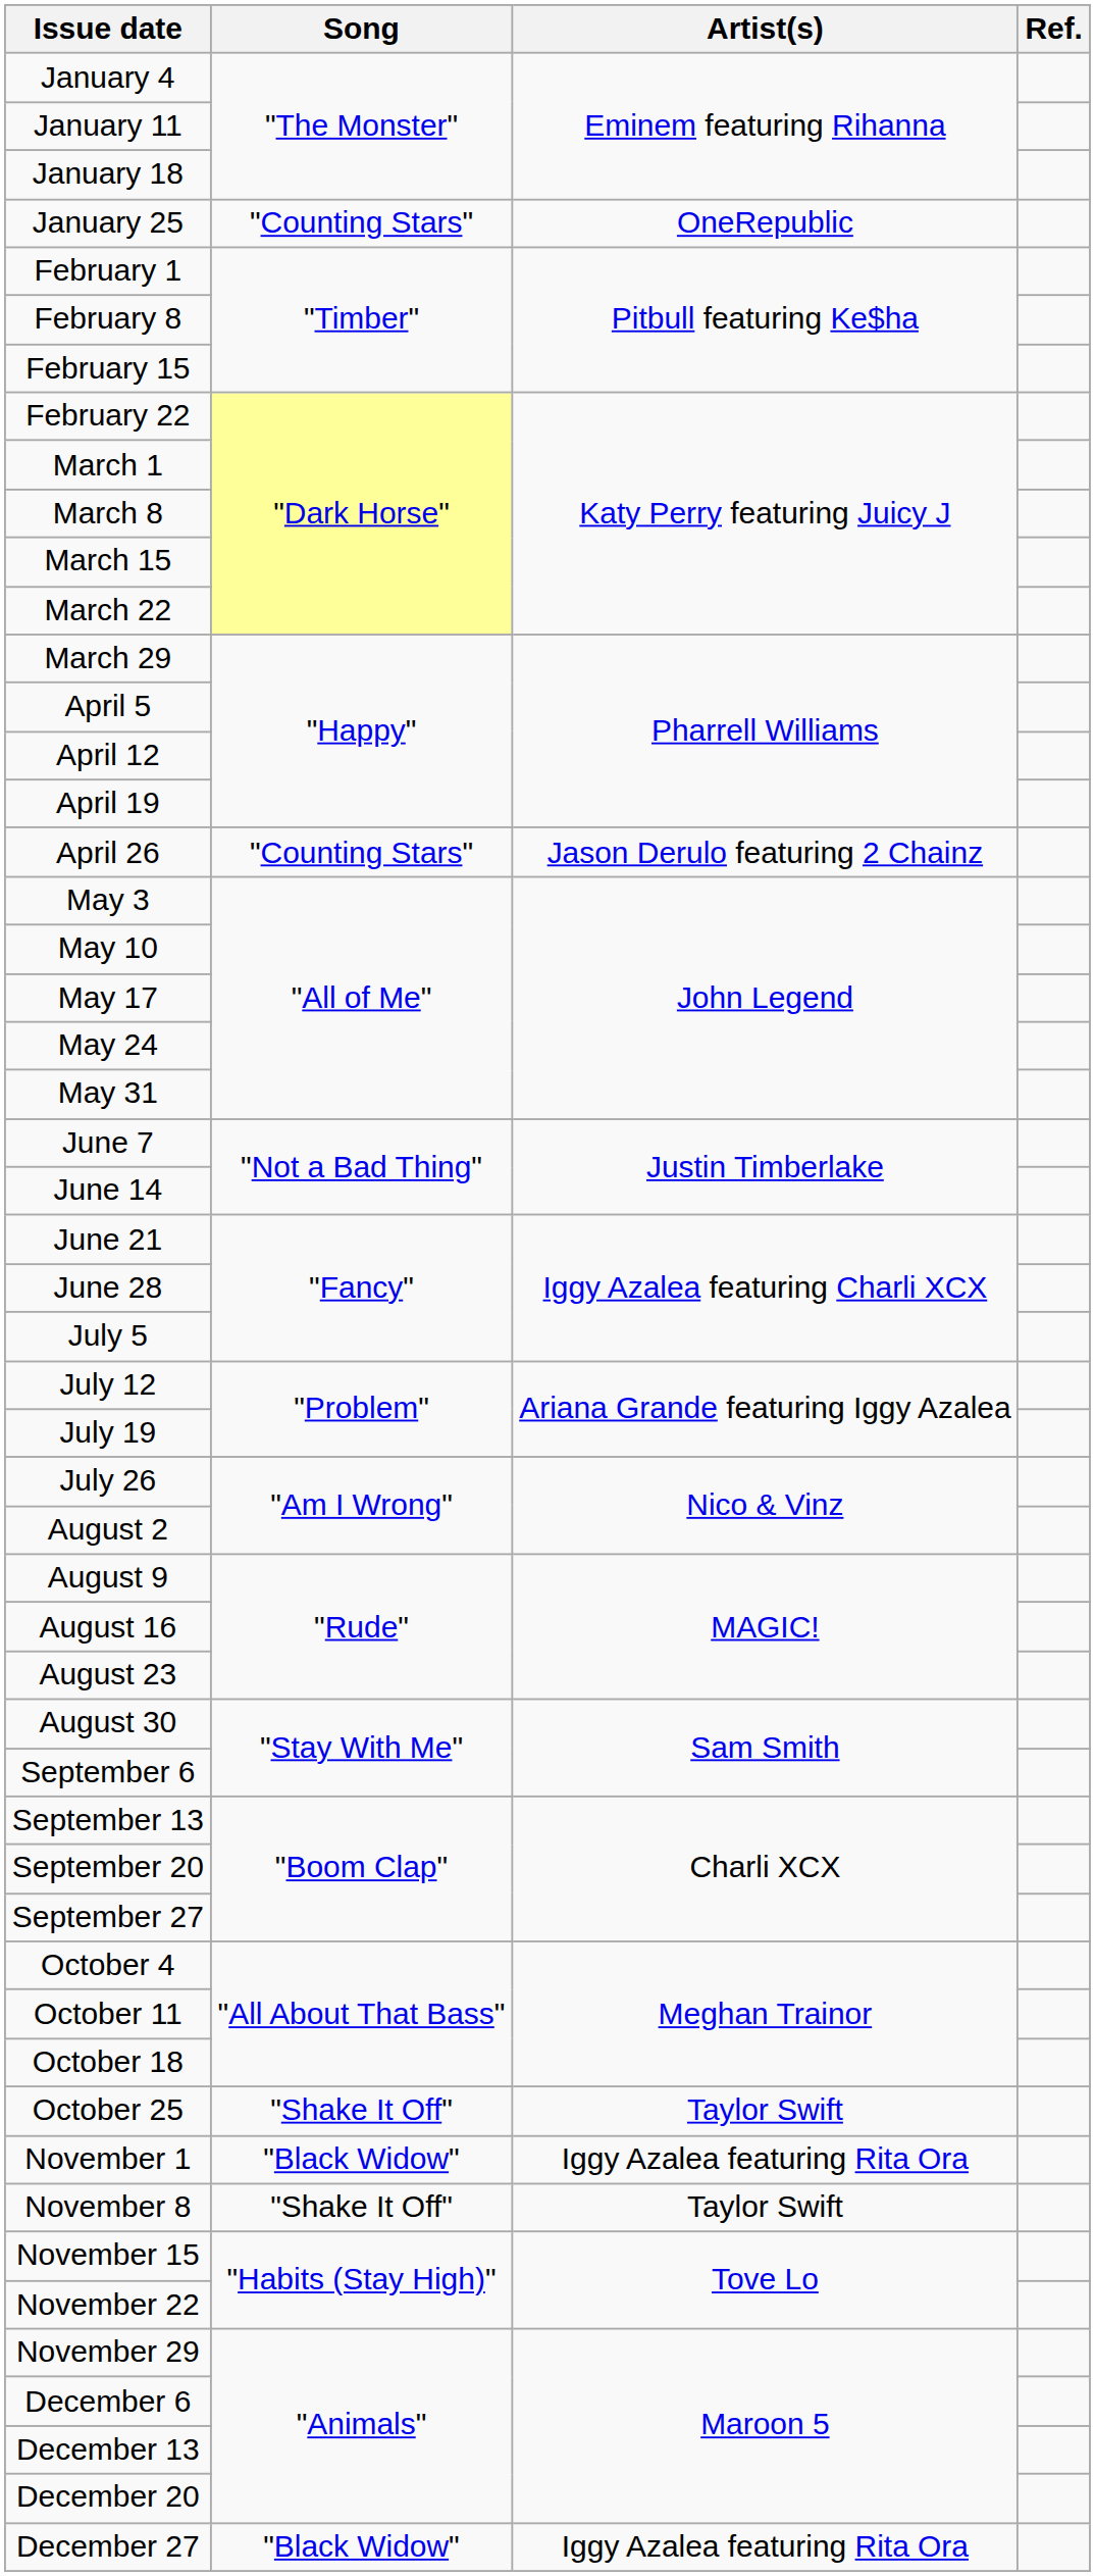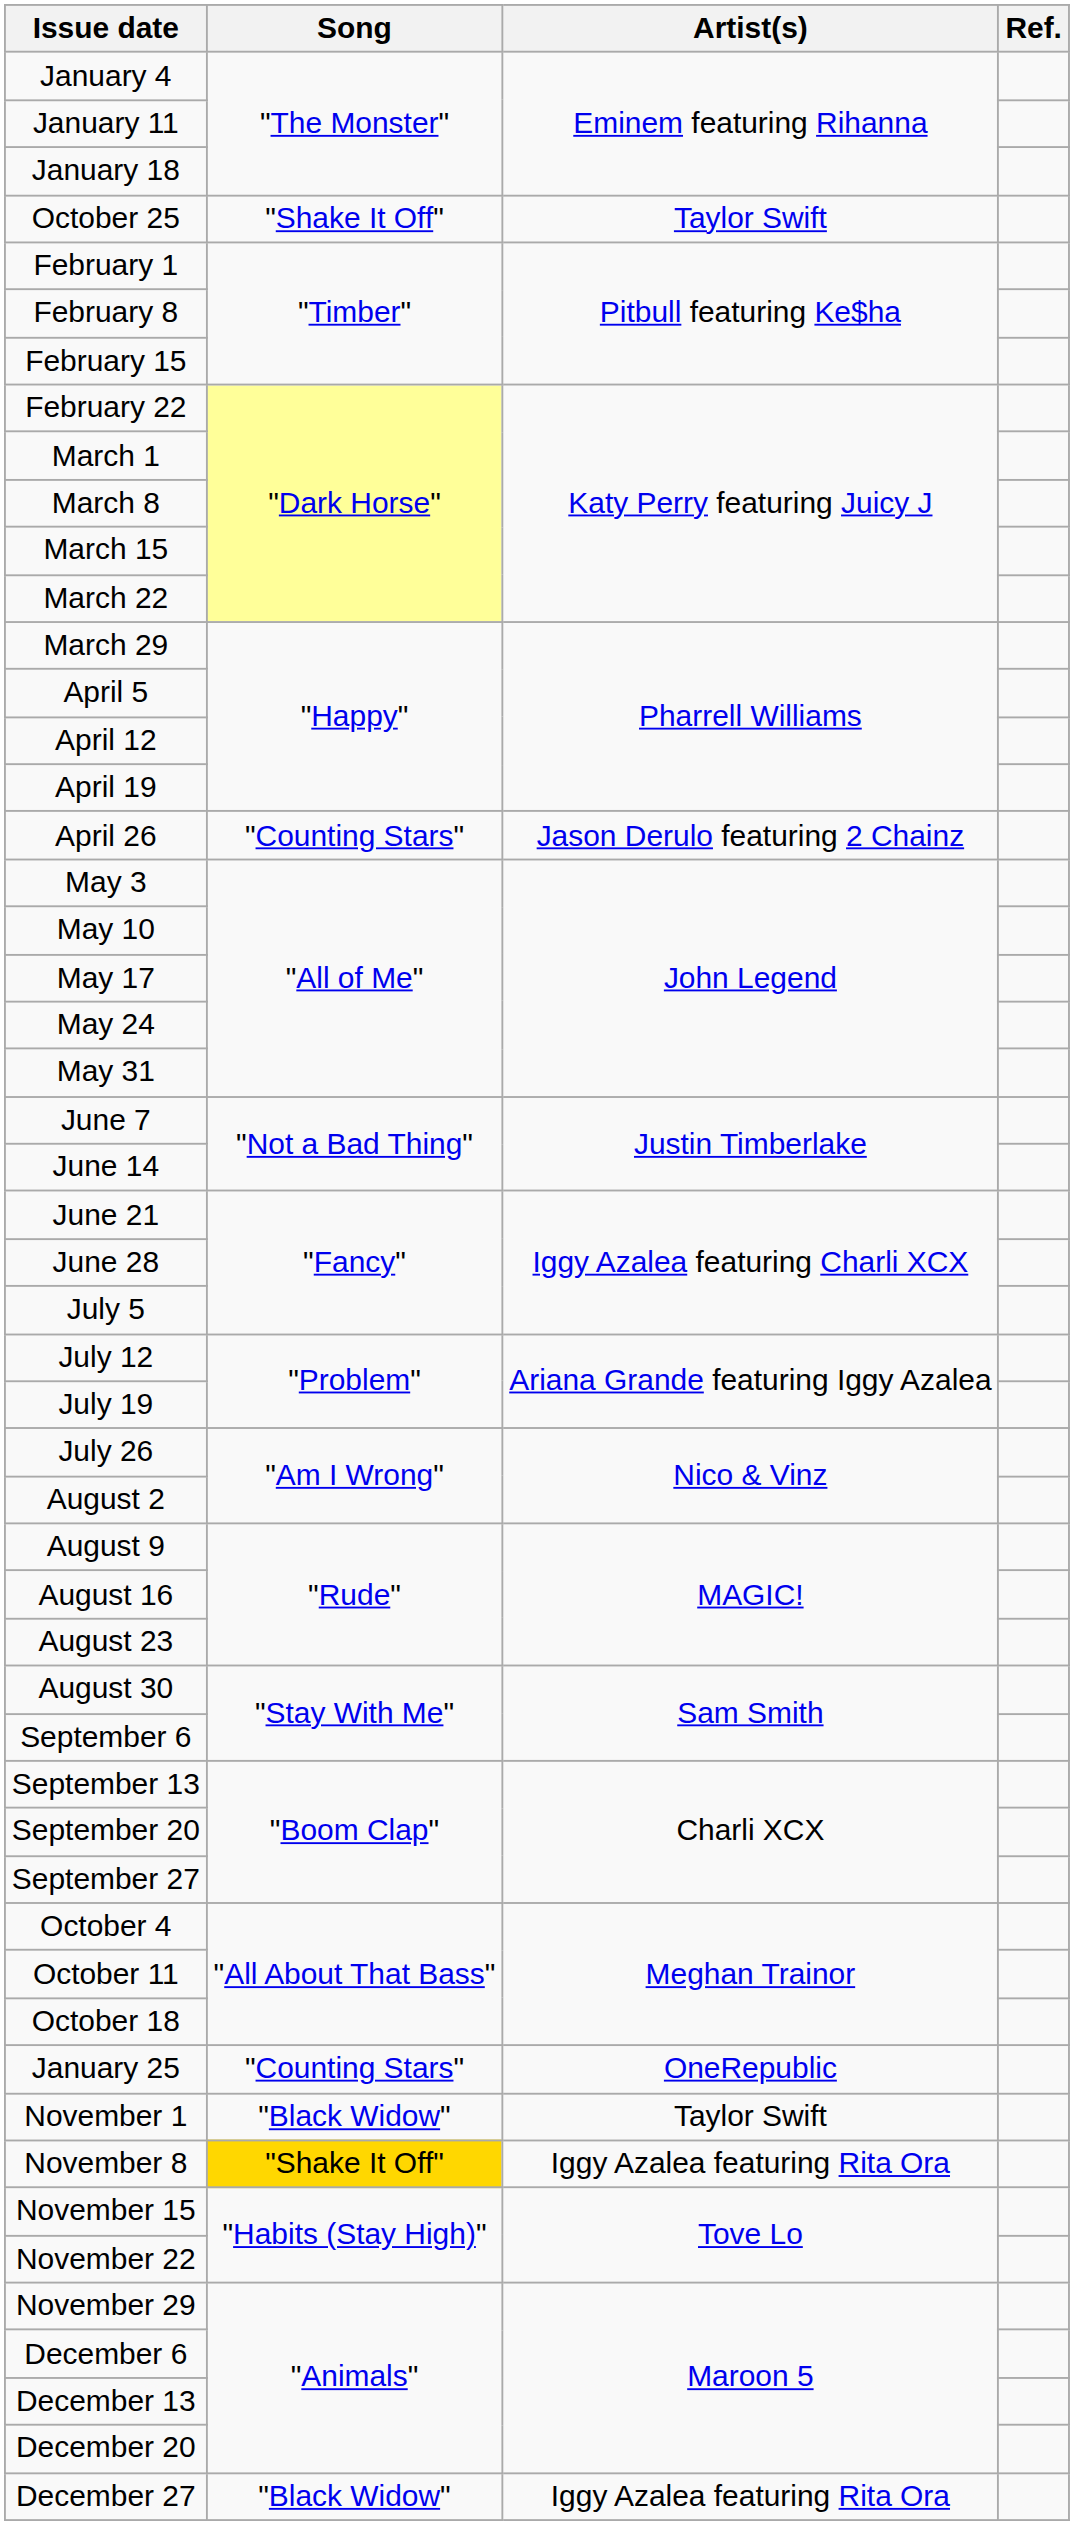 <table class="wikitable" style="text-align: center;">
 <tr>
 <th>Issue date</th>
 <th>Song</th>
 <th>Artist(s)</th>
 <th>Ref.</th>
 </tr>
 <tr>
 <td>January 4</td>
 <td rowspan="3">"<a href='#'>The Monster</a>"</td>
 <td rowspan="3"><a href='#'>Eminem</a> featuring <a href='#'>Rihanna</a></td>
 <td></td>
 </tr>
 <tr>
 <td>January 11</td>
 <td></td>
 </tr>
 <tr>
 <td>January 18</td>
 <td></td>
 </tr>
 <tr>
-<td>January 25</td>
-<td>"<a href='#'>Counting Stars</a>"</td>
-<td><a href='#'>OneRepublic</a></td>
+<td>October 25</td>
+<td>"<a href='#'>Shake It Off</a>"</td>
+<td><a href='#'>Taylor Swift</a></td>
 <td></td>
 </tr>
 <tr>
 <td>February 1</td>
 <td rowspan="3">"<a href='#'>Timber</a>"</td>
 <td rowspan="3"><a href='#'>Pitbull</a> featuring <a href='#'>Ke$ha</a></td>
 <td></td>
 </tr>
 <tr>
 <td>February 8</td>
 <td></td>
 </tr>
 <tr>
 <td>February 15</td>
 <td></td>
 </tr>
 <tr>
 <td>February 22</td>
 <td bgcolor=#FFFF99 rowspan="5">"<a href='#'>Dark Horse</a>" </td>
 <td rowspan="5"><a href='#'>Katy Perry</a> featuring <a href='#'>Juicy J</a></td>
 <td></td>
 </tr>
 <tr>
 <td>March 1</td>
 <td></td>
 </tr>
 <tr>
 <td>March 8</td>
 <td></td>
 </tr>
 <tr>
 <td>March 15</td>
 <td></td>
 </tr>
 <tr>
 <td>March 22</td>
 <td></td>
 </tr>
 <tr>
 <td>March 29</td>
 <td rowspan="4">"<a href='#'>Happy</a>"</td>
 <td rowspan="4"><a href='#'>Pharrell Williams</a></td>
 <td></td>
 </tr>
 <tr>
 <td>April 5</td>
 <td></td>
 </tr>
 <tr>
 <td>April 12</td>
 <td></td>
 </tr>
 <tr>
 <td>April 19</td>
 <td></td>
 </tr>
 <tr>
 <td>April 26</td>
 <td>"<a href='#'>Counting Stars</a>"</td>
 <td><a href='#'>Jason Derulo</a> featuring <a href='#'>2 Chainz</a></td>
 <td></td>
 </tr>
 <tr>
 <td>May 3</td>
 <td rowspan="5">"<a href='#'>All of Me</a>"</td>
 <td rowspan="5"><a href='#'>John Legend</a></td>
 <td></td>
 </tr>
 <tr>
 <td>May 10</td>
 <td></td>
 </tr>
 <tr>
 <td>May 17</td>
 <td></td>
 </tr>
 <tr>
 <td>May 24</td>
 <td></td>
 </tr>
 <tr>
 <td>May 31</td>
 <td></td>
 </tr>
 <tr>
 <td>June 7</td>
 <td rowspan="2">"<a href='#'>Not a Bad Thing</a>"</td>
 <td rowspan="2"><a href='#'>Justin Timberlake</a></td>
 <td></td>
 </tr>
 <tr>
 <td>June 14</td>
 <td></td>
 </tr>
 <tr>
 <td>June 21</td>
 <td rowspan="3">"<a href='#'>Fancy</a>"</td>
 <td rowspan="3"><a href='#'>Iggy Azalea</a> featuring <a href='#'>Charli XCX</a></td>
 <td></td>
 </tr>
 <tr>
 <td>June 28</td>
 <td></td>
 </tr>
 <tr>
 <td>July 5</td>
 <td></td>
 </tr>
 <tr>
 <td>July 12</td>
 <td rowspan="2">"<a href='#'>Problem</a>"</td>
 <td rowspan="2"><a href='#'>Ariana Grande</a> featuring Iggy Azalea</td>
 <td></td>
 </tr>
 <tr>
 <td>July 19</td>
 <td></td>
 </tr>
 <tr>
 <td>July 26</td>
 <td rowspan="2">"<a href='#'>Am I Wrong</a>"</td>
 <td rowspan="2"><a href='#'>Nico & Vinz</a></td>
 <td></td>
 </tr>
 <tr>
 <td>August 2</td>
 <td></td>
 </tr>
 <tr>
 <td>August 9</td>
 <td rowspan="3">"<a href='#'>Rude</a>"</td>
 <td rowspan="3"><a href='#'>MAGIC!</a></td>
 <td></td>
 </tr>
 <tr>
 <td>August 16</td>
 <td></td>
 </tr>
 <tr>
 <td>August 23</td>
 <td></td>
 </tr>
 <tr>
 <td>August 30</td>
 <td rowspan="2">"<a href='#'>Stay With Me</a>"</td>
 <td rowspan="2"><a href='#'>Sam Smith</a></td>
 <td></td>
 </tr>
 <tr>
 <td>September 6</td>
 <td></td>
 </tr>
 <tr>
 <td>September 13</td>
 <td rowspan="3">"<a href='#'>Boom Clap</a>"</td>
 <td rowspan="3">Charli XCX</td>
 <td></td>
 </tr>
 <tr>
 <td>September 20</td>
 <td></td>
 </tr>
 <tr>
 <td>September 27</td>
 <td></td>
 </tr>
 <tr>
 <td>October 4</td>
 <td rowspan="3">"<a href='#'>All About That Bass</a>"</td>
 <td rowspan="3"><a href='#'>Meghan Trainor</a></td>
 <td></td>
 </tr>
 <tr>
 <td>October 11</td>
 <td></td>
 </tr>
 <tr>
 <td>October 18</td>
 <td></td>
 </tr>
 <tr>
-<td>October 25</td>
-<td>"<a href='#'>Shake It Off</a>"</td>
-<td><a href='#'>Taylor Swift</a></td>
+<td>January 25</td>
+<td>"<a href='#'>Counting Stars</a>"</td>
+<td><a href='#'>OneRepublic</a></td>
 <td></td>
 </tr>
 <tr>
 <td>November 1</td>
 <td>"<a href='#'>Black Widow</a>"</td>
-<td>Iggy Azalea featuring <a href='#'>Rita Ora</a></td>
+<td>Taylor Swift</td>
 <td></td>
 </tr>
 <tr>
 <td>November 8</td>
-<td>"Shake It Off"</td>
-<td>Taylor Swift</td>
+<td style="background: gold;">"Shake It Off"</td>
+<td>Iggy Azalea featuring <a href='#'>Rita Ora</a></td>
 <td></td>
 </tr>
 <tr>
 <td>November 15</td>
 <td rowspan="2">"<a href='#'>Habits (Stay High)</a>"</td>
 <td rowspan="2"><a href='#'>Tove Lo</a></td>
 <td></td>
 </tr>
 <tr>
 <td>November 22</td>
 <td></td>
 </tr>
 <tr>
 <td>November 29</td>
 <td rowspan="4">"<a href='#'>Animals</a>"</td>
 <td rowspan="4"><a href='#'>Maroon 5</a></td>
 <td></td>
 </tr>
 <tr>
 <td>December 6</td>
 <td></td>
 </tr>
 <tr>
 <td>December 13</td>
 <td></td>
 </tr>
 <tr>
 <td>December 20</td>
 <td></td>
 </tr>
 <tr>
 <td>December 27</td>
 <td>"<a href='#'>Black Widow</a>"</td>
 <td>Iggy Azalea featuring <a href='#'>Rita Ora</a></td>
 <td></td>
 </tr>
 </table>
